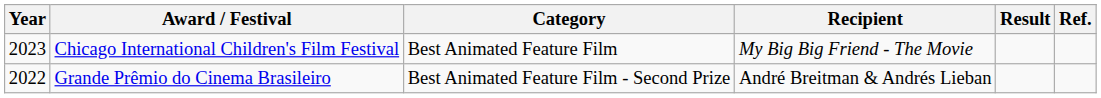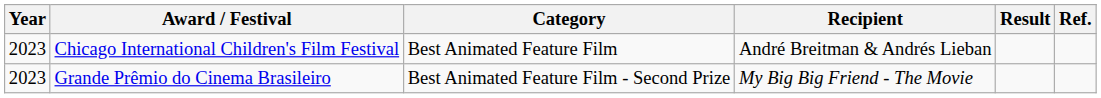 <table class="wikitable">
 <tr>
 <th>Year</th>
 <th>Award / Festival</th>
 <th>Category</th>
 <th>Recipient</th>
 <th>Result</th>
 <th>Ref.</th>
 </tr>
 <tr>
 <td>2023</td>
 <td><a href='#'>Chicago International Children's Film Festival</a></td>
 <td>Best Animated Feature Film</td>
+<td>André Breitman & Andrés Lieban</td>
+<td></td>
+<td></td>
+</tr>
+<tr>
+<td>2023</td>
+<td><a href='#'>Grande Prêmio do Cinema Brasileiro</a></td>
+<td>Best Animated Feature Film - Second Prize</td>
 <td><em>My Big Big Friend - The Movie</em></td>
 <td></td>
 <td></td>
 </tr>
-<tr>
-<td>2022</td>
-<td><a href='#'>Grande Prêmio do Cinema Brasileiro</a></td>
-<td>Best Animated Feature Film - Second Prize</td>
-<td>André Breitman & Andrés Lieban</td>
-<td></td>
-<td></td>
-</tr>
 </table>
